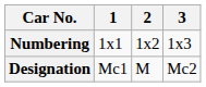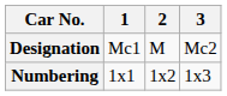 <table class="wikitable">
 <tr>
 <th>Car No.</th>
 <th>1</th>
 <th>2</th>
 <th>3</th>
 </tr>
 <tr>
+<th>Designation</th>
+<td>Mc1</td>
+<td>M</td>
+<td>Mc2</td>
+</tr>
+<tr>
 <th>Numbering</th>
 <td>1x1</td>
 <td>1x2</td>
 <td>1x3</td>
 </tr>
-<tr>
-<th>Designation</th>
-<td>Mc1</td>
-<td>M</td>
-<td>Mc2</td>
-</tr>
 </table>
